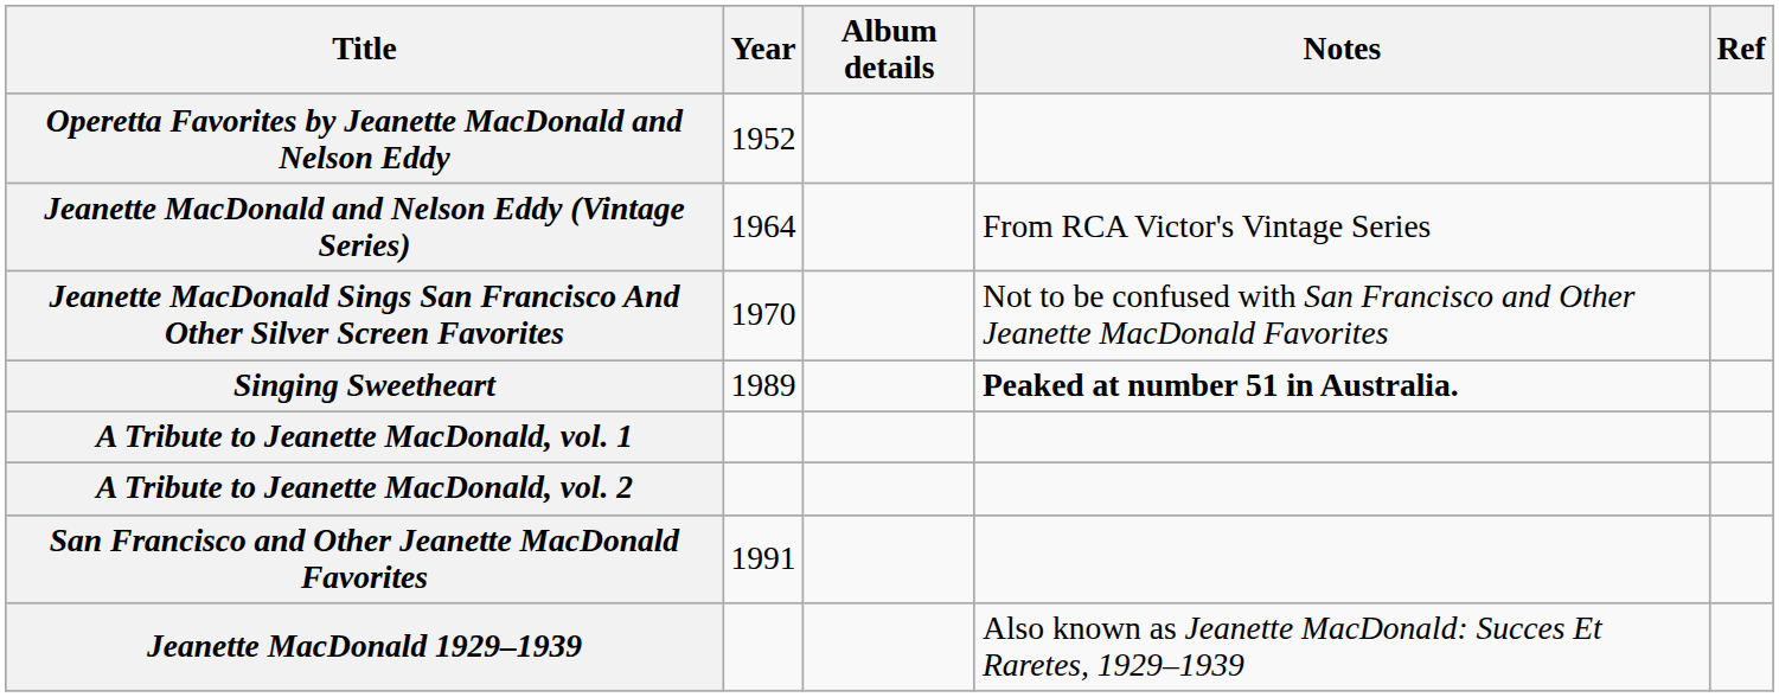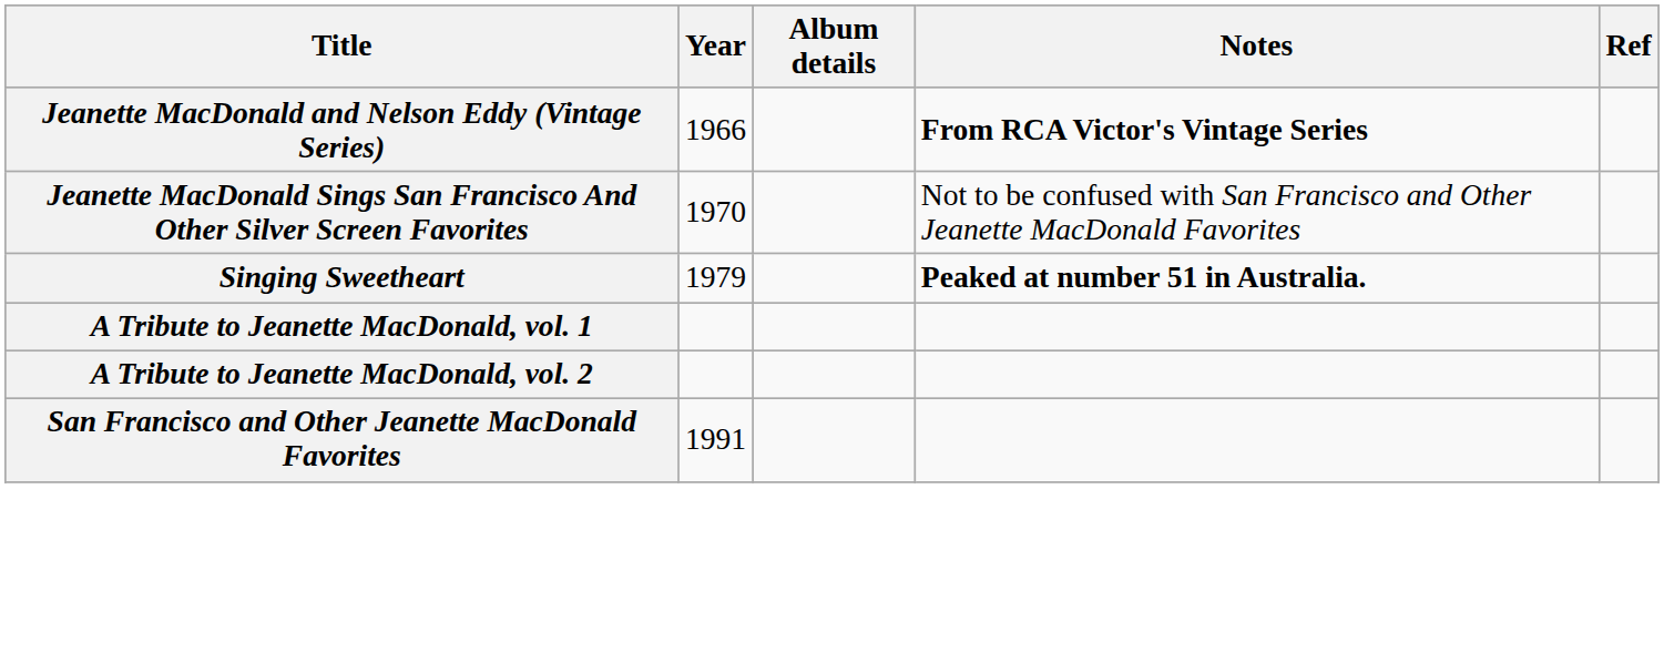 <table class="wikitable">
 <tr>
 <th scope="col">Title</th>
 <th scope="col">Year</th>
 <th scope="col">Album details</th>
 <th scope="col">Notes</th>
 <th scope="col">Ref</th>
 </tr>
 <tr>
-<th scope="row"><em>Operetta Favorites by Jeanette MacDonald and Nelson Eddy</em></th>
-<td>1952</td>
+<th scope="row"><em>Jeanette MacDonald and Nelson Eddy (Vintage Series)</em></th>
+<td>1966</td>
 <td></td>
-<td></td>
-<td></td>
-</tr>
-<tr>
-<th scope="row"><em>Jeanette MacDonald and Nelson Eddy (Vintage Series)</em></th>
-<td>1964</td>
-<td></td>
-<td>From RCA Victor's Vintage Series</td>
+<td><strong>From RCA Victor's Vintage Series</strong></td>
 <td></td>
 </tr>
 <tr>
 <th scope="row"><em>Jeanette MacDonald Sings San Francisco And Other Silver Screen Favorites</em></th>
 <td>1970</td>
 <td></td>
 <td>Not to be confused with <em>San Francisco and Other Jeanette MacDonald Favorites</em></td>
 <td></td>
 </tr>
 <tr>
 <th scope="row"><em>Singing Sweetheart</em></th>
-<td>1989</td>
+<td>1979</td>
 <td></td>
 <td><strong>Peaked at number 51 in Australia.</strong></td>
 <td></td>
 </tr>
 <tr>
 <th scope="row"><em>A Tribute to Jeanette MacDonald, vol. 1</em></th>
 <td></td>
 <td></td>
 <td></td>
 <td></td>
 </tr>
 <tr>
 <th scope="row"><em>A Tribute to Jeanette MacDonald, vol. 2</em></th>
 <td></td>
 <td></td>
 <td></td>
 <td></td>
 </tr>
 <tr>
 <th scope="row"><em>San Francisco and Other Jeanette MacDonald Favorites</em></th>
 <td>1991</td>
 <td></td>
 <td></td>
 <td></td>
 </tr>
-<tr>
-<th scope="row"><em>Jeanette MacDonald 1929–1939</em></th>
-<td></td>
-<td></td>
-<td>Also known as <em>Jeanette MacDonald: Succes Et Raretes, 1929–1939</em></td>
-<td></td>
-</tr>
 </table>
